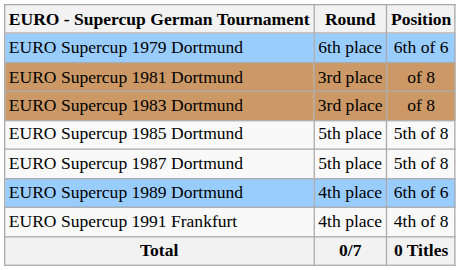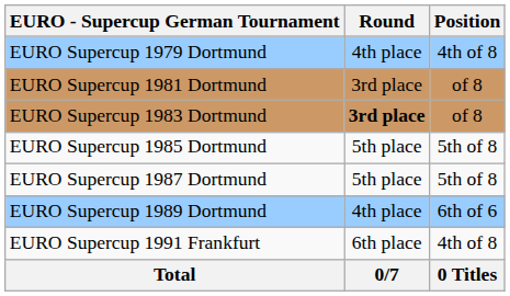 <table class="wikitable" style="font-size: 90%; text-align:center; font-size:85%;">
 <tr>
 <th>EURO - Supercup German Tournament</th>
 <th>Round</th>
 <th>Position</th>
 </tr>
 <tr style="background:#9acdff;">
 <td align="left"> EURO Supercup 1979 Dortmund</td>
-<td>6th place</td>
-<td>6th of 6</td>
+<td>4th place</td>
+<td>4th of 8</td>
 </tr>
 <tr style ="background:#c96;">
 <td align="left"> EURO Supercup 1981 Dortmund</td>
 <td>3rd place</td>
 <td> of 8</td>
 </tr>
 <tr style ="background:#c96;">
 <td align="left"> EURO Supercup 1983 Dortmund</td>
-<td>3rd place</td>
+<td><strong>3rd place</strong></td>
 <td>of 8</td>
 </tr>
 <tr style=>
 <td align="left"> EURO Supercup 1985 Dortmund</td>
 <td>5th place</td>
 <td>5th of 8</td>
 </tr>
 <tr style=>
 <td align="left"> EURO Supercup 1987 Dortmund</td>
 <td>5th place</td>
 <td>5th of 8</td>
 </tr>
 <tr style="background:#9acdff;">
 <td align="left"> EURO Supercup 1989 Dortmund</td>
 <td>4th place</td>
 <td>6th of 6</td>
 </tr>
 <tr style=>
 <td align="left"> EURO Supercup 1991 Frankfurt</td>
-<td>4th place</td>
+<td>6th place</td>
 <td>4th of 8</td>
 </tr>
 <tr>
 <th>Total</th>
 <th>0/7</th>
 <th>0 Titles</th>
 </tr>
 </table>
